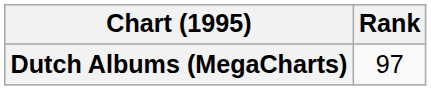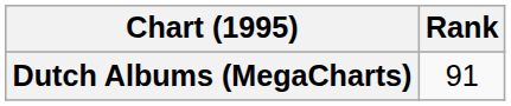 <table class="wikitable plainrowheaders">
 <tr>
 <th>Chart (1995)</th>
 <th>Rank</th>
 </tr>
 <tr>
 <th scope="row">Dutch Albums (MegaCharts)</th>
-<td style="text-align:center;">97</td>
+<td style="text-align:center;">91</td>
 </tr>
 </table>
